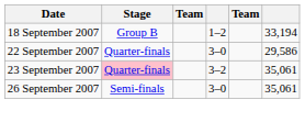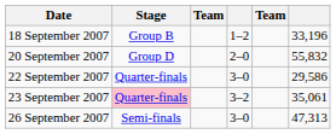 <table class="wikitable">
 <tr>
 <th>Date</th>
 <th>Stage</th>
 <th>Team</th>
 <th></th>
 <th>Team</th>
 <th></th>
 </tr>
 <tr align=center>
 <td>18 September 2007</td>
 <td><a href='#'>Group B</a></td>
 <td></td>
 <td>1–2</td>
 <td></td>
-<td>33,194</td>
+<td>33,196</td>
+</tr>
+<tr align=center>
+<td>20 September 2007</td>
+<td><a href='#'>Group D</a></td>
+<td></td>
+<td>2–0</td>
+<td></td>
+<td>55,832</td>
 </tr>
 <tr align=center>
 <td>22 September 2007</td>
 <td><a href='#'>Quarter-finals</a></td>
 <td></td>
 <td>3–0</td>
 <td></td>
 <td>29,586</td>
 </tr>
 <tr align=center>
 <td>23 September 2007</td>
 <td style="background: pink;"><a href='#'>Quarter-finals</a></td>
 <td></td>
 <td>3–2</td>
 <td></td>
 <td>35,061</td>
 </tr>
 <tr align=center>
 <td>26 September 2007</td>
 <td><a href='#'>Semi-finals</a></td>
 <td></td>
 <td>3–0</td>
 <td></td>
-<td>35,061</td>
+<td>47,313</td>
 </tr>
 </table>
